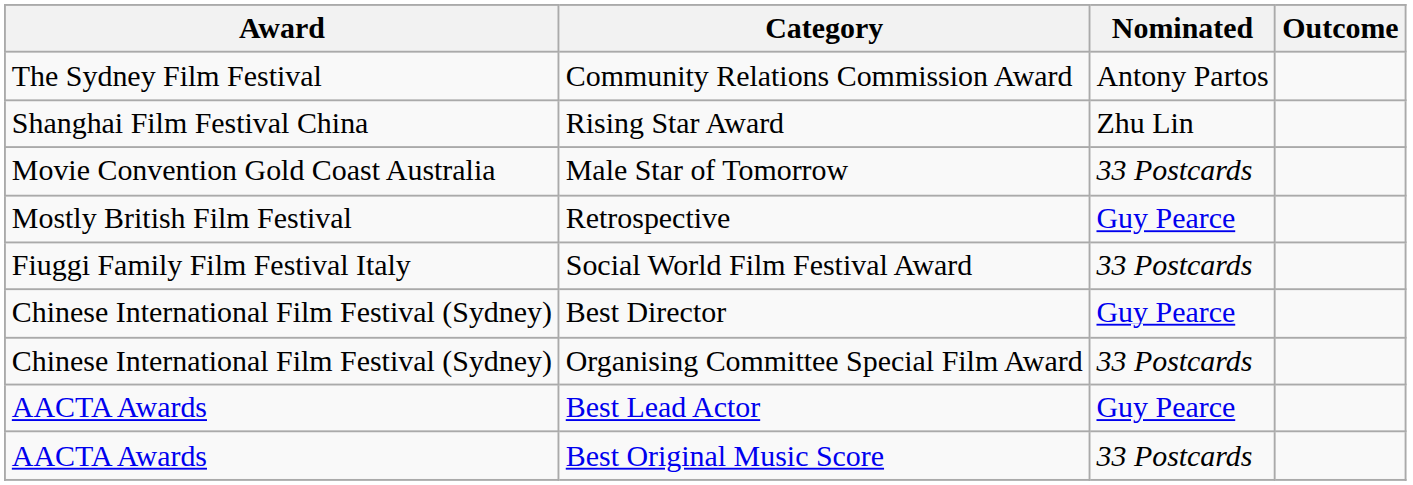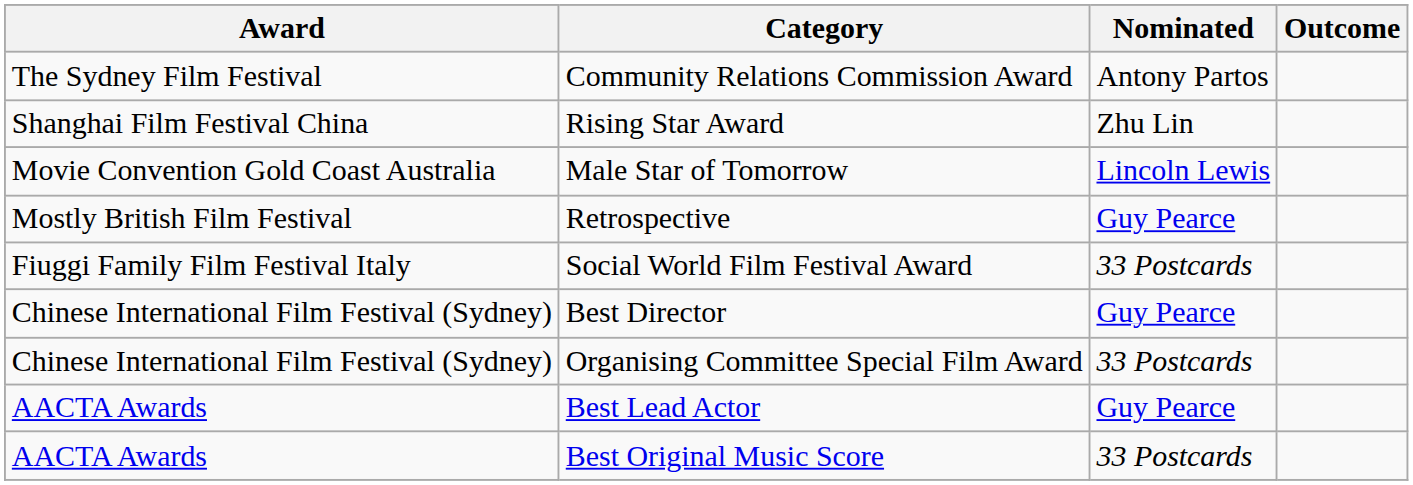 <table class="wikitable">
 <tr>
 <th>Award</th>
 <th>Category</th>
 <th>Nominated</th>
 <th>Outcome</th>
 </tr>
 <tr>
 <td>The Sydney Film Festival</td>
 <td>Community Relations Commission Award</td>
 <td>Antony Partos</td>
 <td></td>
 </tr>
 <tr>
 <td>Shanghai Film Festival China</td>
 <td>Rising Star Award</td>
 <td>Zhu Lin</td>
 <td></td>
 </tr>
 <tr>
 <td>Movie Convention Gold Coast Australia</td>
 <td>Male Star of Tomorrow</td>
-<td><em>33 Postcards</em></td>
+<td><a href='#'>Lincoln Lewis</a></td>
 <td></td>
 </tr>
 <tr>
 <td>Mostly British Film Festival</td>
 <td>Retrospective</td>
 <td><a href='#'>Guy Pearce</a></td>
 <td></td>
 </tr>
 <tr>
 <td>Fiuggi Family Film Festival Italy</td>
 <td>Social World Film Festival Award</td>
 <td><em>33 Postcards</em></td>
 <td></td>
 </tr>
 <tr>
 <td>Chinese International Film Festival (Sydney)</td>
 <td>Best Director</td>
 <td><a href='#'>Guy Pearce</a></td>
 <td></td>
 </tr>
 <tr>
 <td>Chinese International Film Festival (Sydney)</td>
 <td>Organising Committee Special Film Award</td>
 <td><em>33 Postcards</em></td>
 <td></td>
 </tr>
 <tr>
 <td><a href='#'>AACTA Awards</a></td>
 <td><a href='#'>Best Lead Actor</a></td>
 <td><a href='#'>Guy Pearce</a></td>
 <td></td>
 </tr>
 <tr>
 <td><a href='#'>AACTA Awards</a></td>
 <td><a href='#'>Best Original Music Score</a></td>
 <td><em>33 Postcards</em></td>
 <td></td>
 </tr>
 </table>
